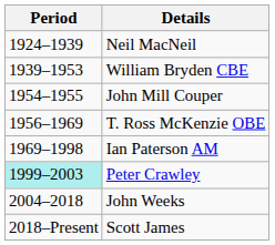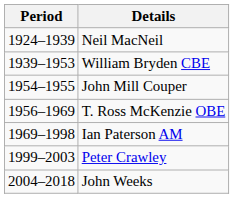 <table class="wikitable">
 <tr>
 <th>Period</th>
 <th>Details</th>
 </tr>
 <tr>
 <td>1924–1939</td>
 <td>Neil MacNeil</td>
 </tr>
 <tr>
 <td>1939–1953</td>
 <td>William Bryden <a href='#'>CBE</a></td>
 </tr>
 <tr>
 <td>1954–1955</td>
 <td>John Mill Couper</td>
 </tr>
 <tr>
 <td>1956–1969</td>
 <td>T. Ross McKenzie <a href='#'>OBE</a></td>
 </tr>
 <tr>
 <td>1969–1998</td>
 <td>Ian Paterson <a href='#'>AM</a></td>
 </tr>
 <tr>
-<td style="background: paleturquoise;">1999–2003</td>
+<td>1999–2003</td>
 <td><a href='#'>Peter Crawley</a></td>
 </tr>
 <tr>
 <td>2004–2018</td>
 <td>John Weeks</td>
 </tr>
-<tr>
-<td>2018–Present</td>
-<td>Scott James</td>
-</tr>
 </table>
